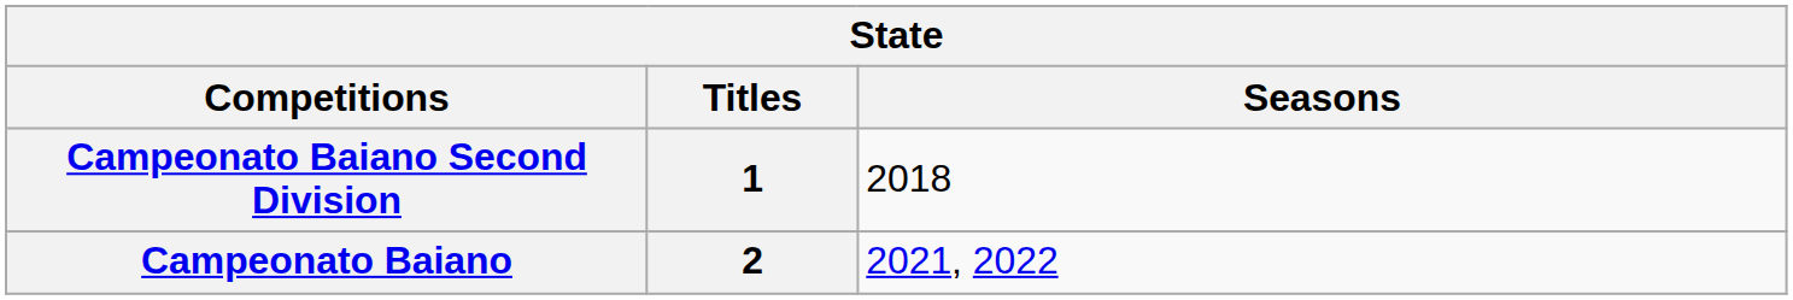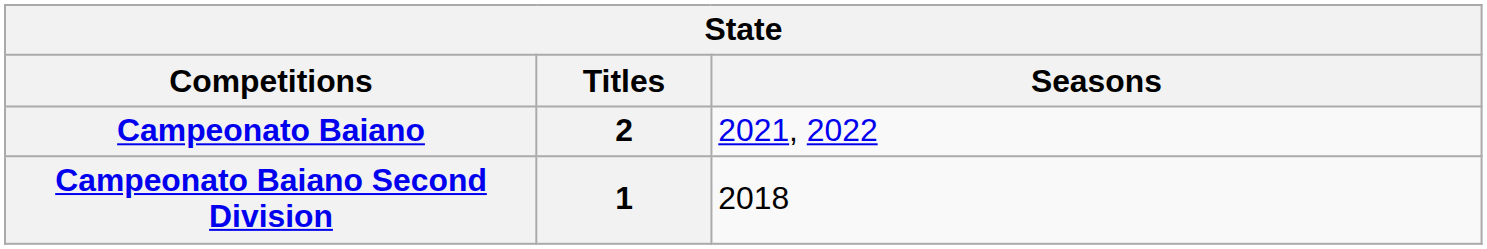 <table class="wikitable">
 <tr>
 <th colspan="3">State</th>
 </tr>
 <tr>
 <th style="width:260px">Competitions</th>
 <th style="width:80px">Titles</th>
 <th style="width:380px">Seasons</th>
 </tr>
 <tr>
+<th style="text-align:center"><a href='#'>Campeonato Baiano</a></th>
+<th style="text-align:center"><strong>2</strong></th>
+<td align="left"><a href='#'>2021</a>, <a href='#'>2022</a></td>
+</tr>
+<tr>
 <th><a href='#'>Campeonato Baiano Second Division</a></th>
 <th style="text-align:center"><strong>1</strong></th>
 <td align="left">2018</td>
 </tr>
-<tr>
-<th style="text-align:center"><a href='#'>Campeonato Baiano</a></th>
-<th style="text-align:center"><strong>2</strong></th>
-<td align="left"><a href='#'>2021</a>, <a href='#'>2022</a></td>
-</tr>
 </table>
